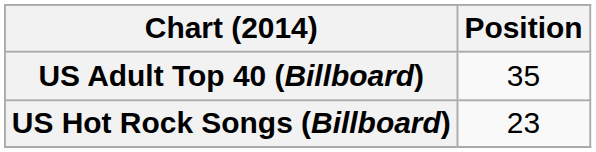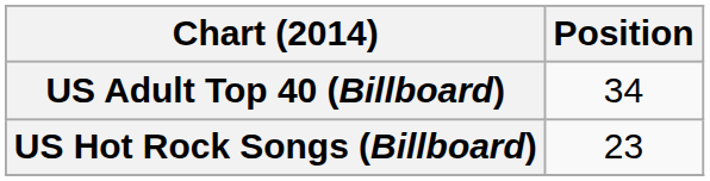 <table class="wikitable sortable plainrowheaders">
 <tr>
 <th>Chart (2014)</th>
 <th>Position</th>
 </tr>
 <tr>
 <th scope="row">US Adult Top 40 (<em>Billboard</em>)</th>
-<td style="text-align:center;">35</td>
+<td style="text-align:center;">34</td>
 </tr>
 <tr>
 <th scope="row">US Hot Rock Songs (<em>Billboard</em>)</th>
 <td style="text-align:center;">23</td>
 </tr>
 <tr>
 </tr>
 </table>
